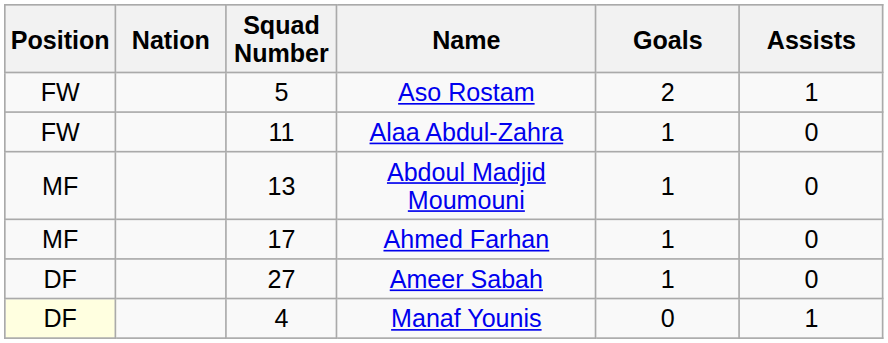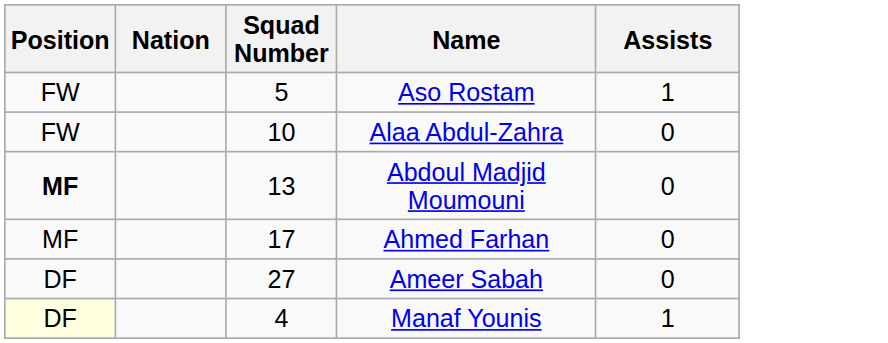 <table class="wikitable" style="font-size: 95%; text-align: center;">
 <tr>
 <th width=60>Position</th>
 <th width=60>Nation</th>
 <th width=60>Squad Number</th>
 <th width=150>Name</th>
-<th width=80>Goals</th>
 <th width=80>Assists</th>
 </tr>
 <tr>
 <td>FW</td>
 <td></td>
 <td>5</td>
 <td><a href='#'>Aso Rostam</a></td>
-<td>2</td>
 <td>1</td>
 </tr>
 <tr>
 <td>FW</td>
 <td></td>
-<td>11</td>
+<td>10</td>
 <td><a href='#'>Alaa Abdul-Zahra</a></td>
-<td>1</td>
 <td>0</td>
 </tr>
 <tr>
-<td>MF</td>
+<td><strong>MF</strong></td>
 <td></td>
 <td>13</td>
 <td><a href='#'>Abdoul Madjid Moumouni</a></td>
-<td>1</td>
 <td>0</td>
 </tr>
 <tr>
 <td>MF</td>
 <td></td>
 <td>17</td>
 <td><a href='#'>Ahmed Farhan</a></td>
-<td>1</td>
 <td>0</td>
 </tr>
 <tr>
 <td>DF</td>
 <td></td>
 <td>27</td>
 <td><a href='#'>Ameer Sabah</a></td>
-<td>1</td>
 <td>0</td>
 </tr>
 <tr>
 <td style="background: lightyellow;">DF</td>
 <td></td>
 <td>4</td>
 <td><a href='#'>Manaf Younis</a></td>
-<td>0</td>
 <td>1</td>
 </tr>
 </table>
